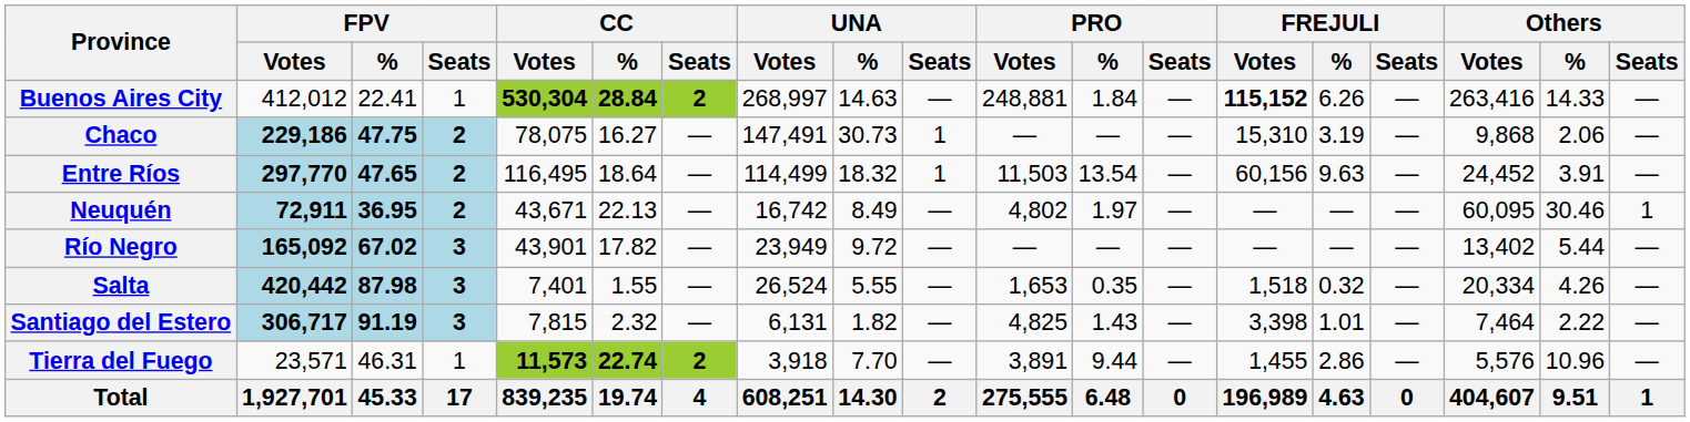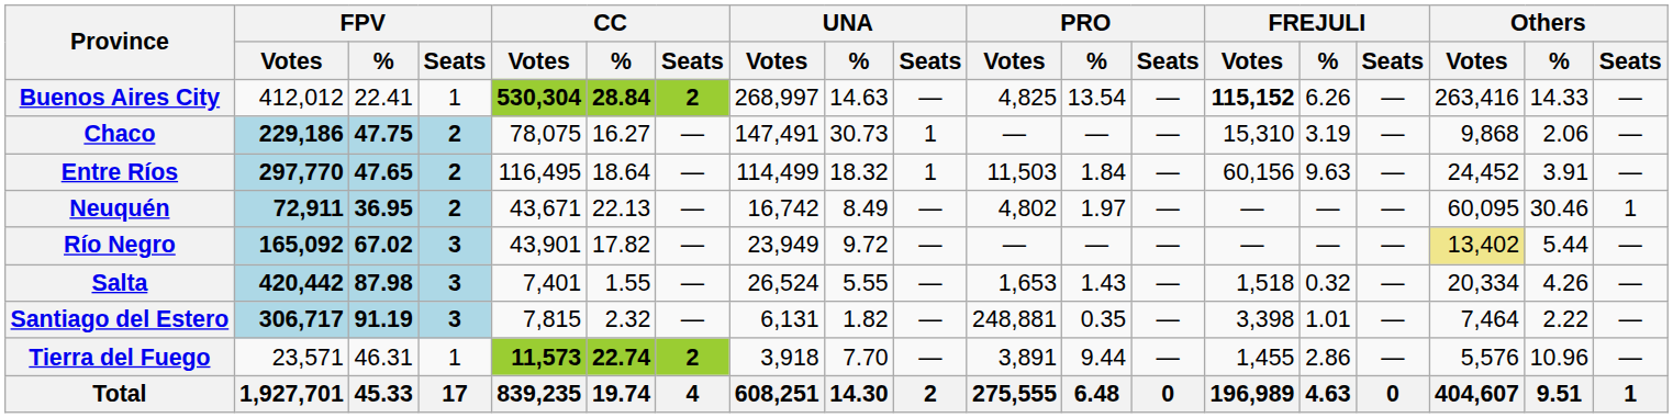 <table class="wikitable sortable plainrowheaders" style="text-align:right;">
 <tr>
 <th rowspan=2>Province</th>
 <th colspan=3>FPV</th>
 <th colspan=3>CC</th>
 <th colspan=3>UNA</th>
 <th colspan=3>PRO</th>
 <th colspan=3>FREJULI</th>
 <th colspan=3>Others</th>
 </tr>
 <tr>
 <th>Votes</th>
 <th>%</th>
 <th>Seats</th>
 <th>Votes</th>
 <th>%</th>
 <th>Seats</th>
 <th>Votes</th>
 <th>%</th>
 <th>Seats</th>
 <th>Votes</th>
 <th>%</th>
 <th>Seats</th>
 <th>Votes</th>
 <th>%</th>
 <th>Seats</th>
 <th>Votes</th>
 <th>%</th>
 <th>Seats</th>
 </tr>
 <tr>
 <th scope=row><a href='#'>Buenos Aires City</a></th>
 <td>412,012</td>
 <td>22.41</td>
 <td align=center>1</td>
 <td bgcolor=YellowGreen><strong>530,304</strong></td>
 <td bgcolor=YellowGreen><strong>28.84</strong></td>
 <td align=center bgcolor=YellowGreen><strong>2</strong></td>
 <td>268,997</td>
 <td>14.63</td>
 <td align=center>—</td>
-<td>248,881</td>
-<td>1.84</td>
+<td>4,825</td>
+<td>13.54</td>
 <td align=center>—</td>
 <td><strong>115,152</strong></td>
 <td>6.26</td>
 <td align=center>—</td>
 <td>263,416</td>
 <td>14.33</td>
 <td align=center>—</td>
 </tr>
 <tr>
 <th scope=row><a href='#'>Chaco</a></th>
 <td bgcolor=lightblue><strong>229,186</strong></td>
 <td bgcolor=lightblue><strong>47.75</strong></td>
 <td align=center bgcolor=lightblue><strong>2</strong></td>
 <td>78,075</td>
 <td>16.27</td>
 <td align=center>—</td>
 <td>147,491</td>
 <td>30.73</td>
 <td align=center>1</td>
 <td align=center>—</td>
 <td align=center>—</td>
 <td align=center>—</td>
 <td>15,310</td>
 <td>3.19</td>
 <td align=center>—</td>
 <td>9,868</td>
 <td>2.06</td>
 <td align=center>—</td>
 </tr>
 <tr>
 <th scope=row><a href='#'>Entre Ríos</a></th>
 <td bgcolor=lightblue><strong>297,770</strong></td>
 <td bgcolor=lightblue><strong>47.65</strong></td>
 <td align=center bgcolor=lightblue><strong>2</strong></td>
 <td>116,495</td>
 <td>18.64</td>
 <td align=center>—</td>
 <td>114,499</td>
 <td>18.32</td>
 <td align=center>1</td>
 <td>11,503</td>
-<td>13.54</td>
+<td>1.84</td>
 <td align=center>—</td>
 <td>60,156</td>
 <td>9.63</td>
 <td align=center>—</td>
 <td>24,452</td>
 <td>3.91</td>
 <td align=center>—</td>
 </tr>
 <tr>
 <th scope=row><a href='#'>Neuquén</a></th>
 <td bgcolor=lightblue><strong>72,911</strong></td>
 <td bgcolor=lightblue><strong>36.95</strong></td>
 <td align=center bgcolor=lightblue><strong>2</strong></td>
 <td>43,671</td>
 <td>22.13</td>
 <td align=center>—</td>
 <td>16,742</td>
 <td>8.49</td>
 <td align=center>—</td>
 <td>4,802</td>
 <td>1.97</td>
 <td align=center>—</td>
 <td align=center>—</td>
 <td align=center>—</td>
 <td align=center>—</td>
 <td>60,095</td>
 <td>30.46</td>
 <td align=center>1</td>
 </tr>
 <tr>
 <th scope=row><a href='#'>Río Negro</a></th>
 <td bgcolor=lightblue><strong>165,092</strong></td>
 <td bgcolor=lightblue><strong>67.02</strong></td>
 <td align=center bgcolor=lightblue><strong>3</strong></td>
 <td>43,901</td>
 <td>17.82</td>
 <td align=center>—</td>
 <td>23,949</td>
 <td>9.72</td>
 <td align=center>—</td>
 <td align=center>—</td>
 <td align=center>—</td>
 <td align=center>—</td>
 <td align=center>—</td>
 <td align=center>—</td>
 <td align=center>—</td>
-<td>13,402</td>
+<td style="background: khaki;">13,402</td>
 <td>5.44</td>
 <td align=center>—</td>
 </tr>
 <tr>
 <th scope=row><a href='#'>Salta</a></th>
 <td bgcolor=lightblue><strong>420,442</strong></td>
 <td bgcolor=lightblue><strong>87.98</strong></td>
 <td align=center bgcolor=lightblue><strong>3</strong></td>
 <td>7,401</td>
 <td>1.55</td>
 <td align=center>—</td>
 <td>26,524</td>
 <td>5.55</td>
 <td align=center>—</td>
 <td>1,653</td>
-<td>0.35</td>
+<td>1.43</td>
 <td align=center>—</td>
 <td>1,518</td>
 <td>0.32</td>
 <td align=center>—</td>
 <td>20,334</td>
 <td>4.26</td>
 <td align=center>—</td>
 </tr>
 <tr>
 <th scope=row><a href='#'>Santiago del Estero</a></th>
 <td bgcolor=lightblue><strong>306,717</strong></td>
 <td bgcolor=lightblue><strong>91.19</strong></td>
 <td align=center bgcolor=lightblue><strong>3</strong></td>
 <td>7,815</td>
 <td>2.32</td>
 <td align=center>—</td>
 <td>6,131</td>
 <td>1.82</td>
 <td align=center>—</td>
-<td>4,825</td>
-<td>1.43</td>
+<td>248,881</td>
+<td>0.35</td>
 <td align=center>—</td>
 <td>3,398</td>
 <td>1.01</td>
 <td align=center>—</td>
 <td>7,464</td>
 <td>2.22</td>
 <td align=center>—</td>
 </tr>
 <tr>
 <th scope=row><a href='#'>Tierra del Fuego</a></th>
 <td>23,571</td>
 <td>46.31</td>
 <td align=center>1</td>
 <td bgcolor=YellowGreen><strong>11,573</strong></td>
 <td bgcolor=YellowGreen><strong>22.74</strong></td>
 <td align=center bgcolor=YellowGreen><strong>2</strong></td>
 <td>3,918</td>
 <td>7.70</td>
 <td align=center>—</td>
 <td>3,891</td>
 <td>9.44</td>
 <td align=center>—</td>
 <td>1,455</td>
 <td>2.86</td>
 <td align=center>—</td>
 <td>5,576</td>
 <td>10.96</td>
 <td align=center>—</td>
 </tr>
 <tr>
 <th>Total</th>
 <th>1,927,701</th>
 <th>45.33</th>
 <th>17</th>
 <th>839,235</th>
 <th>19.74</th>
 <th>4</th>
 <th>608,251</th>
 <th>14.30</th>
 <th>2</th>
 <th>275,555</th>
 <th>6.48</th>
 <th>0</th>
 <th>196,989</th>
 <th>4.63</th>
 <th>0</th>
 <th>404,607</th>
 <th>9.51</th>
 <th>1</th>
 </tr>
 </table>
